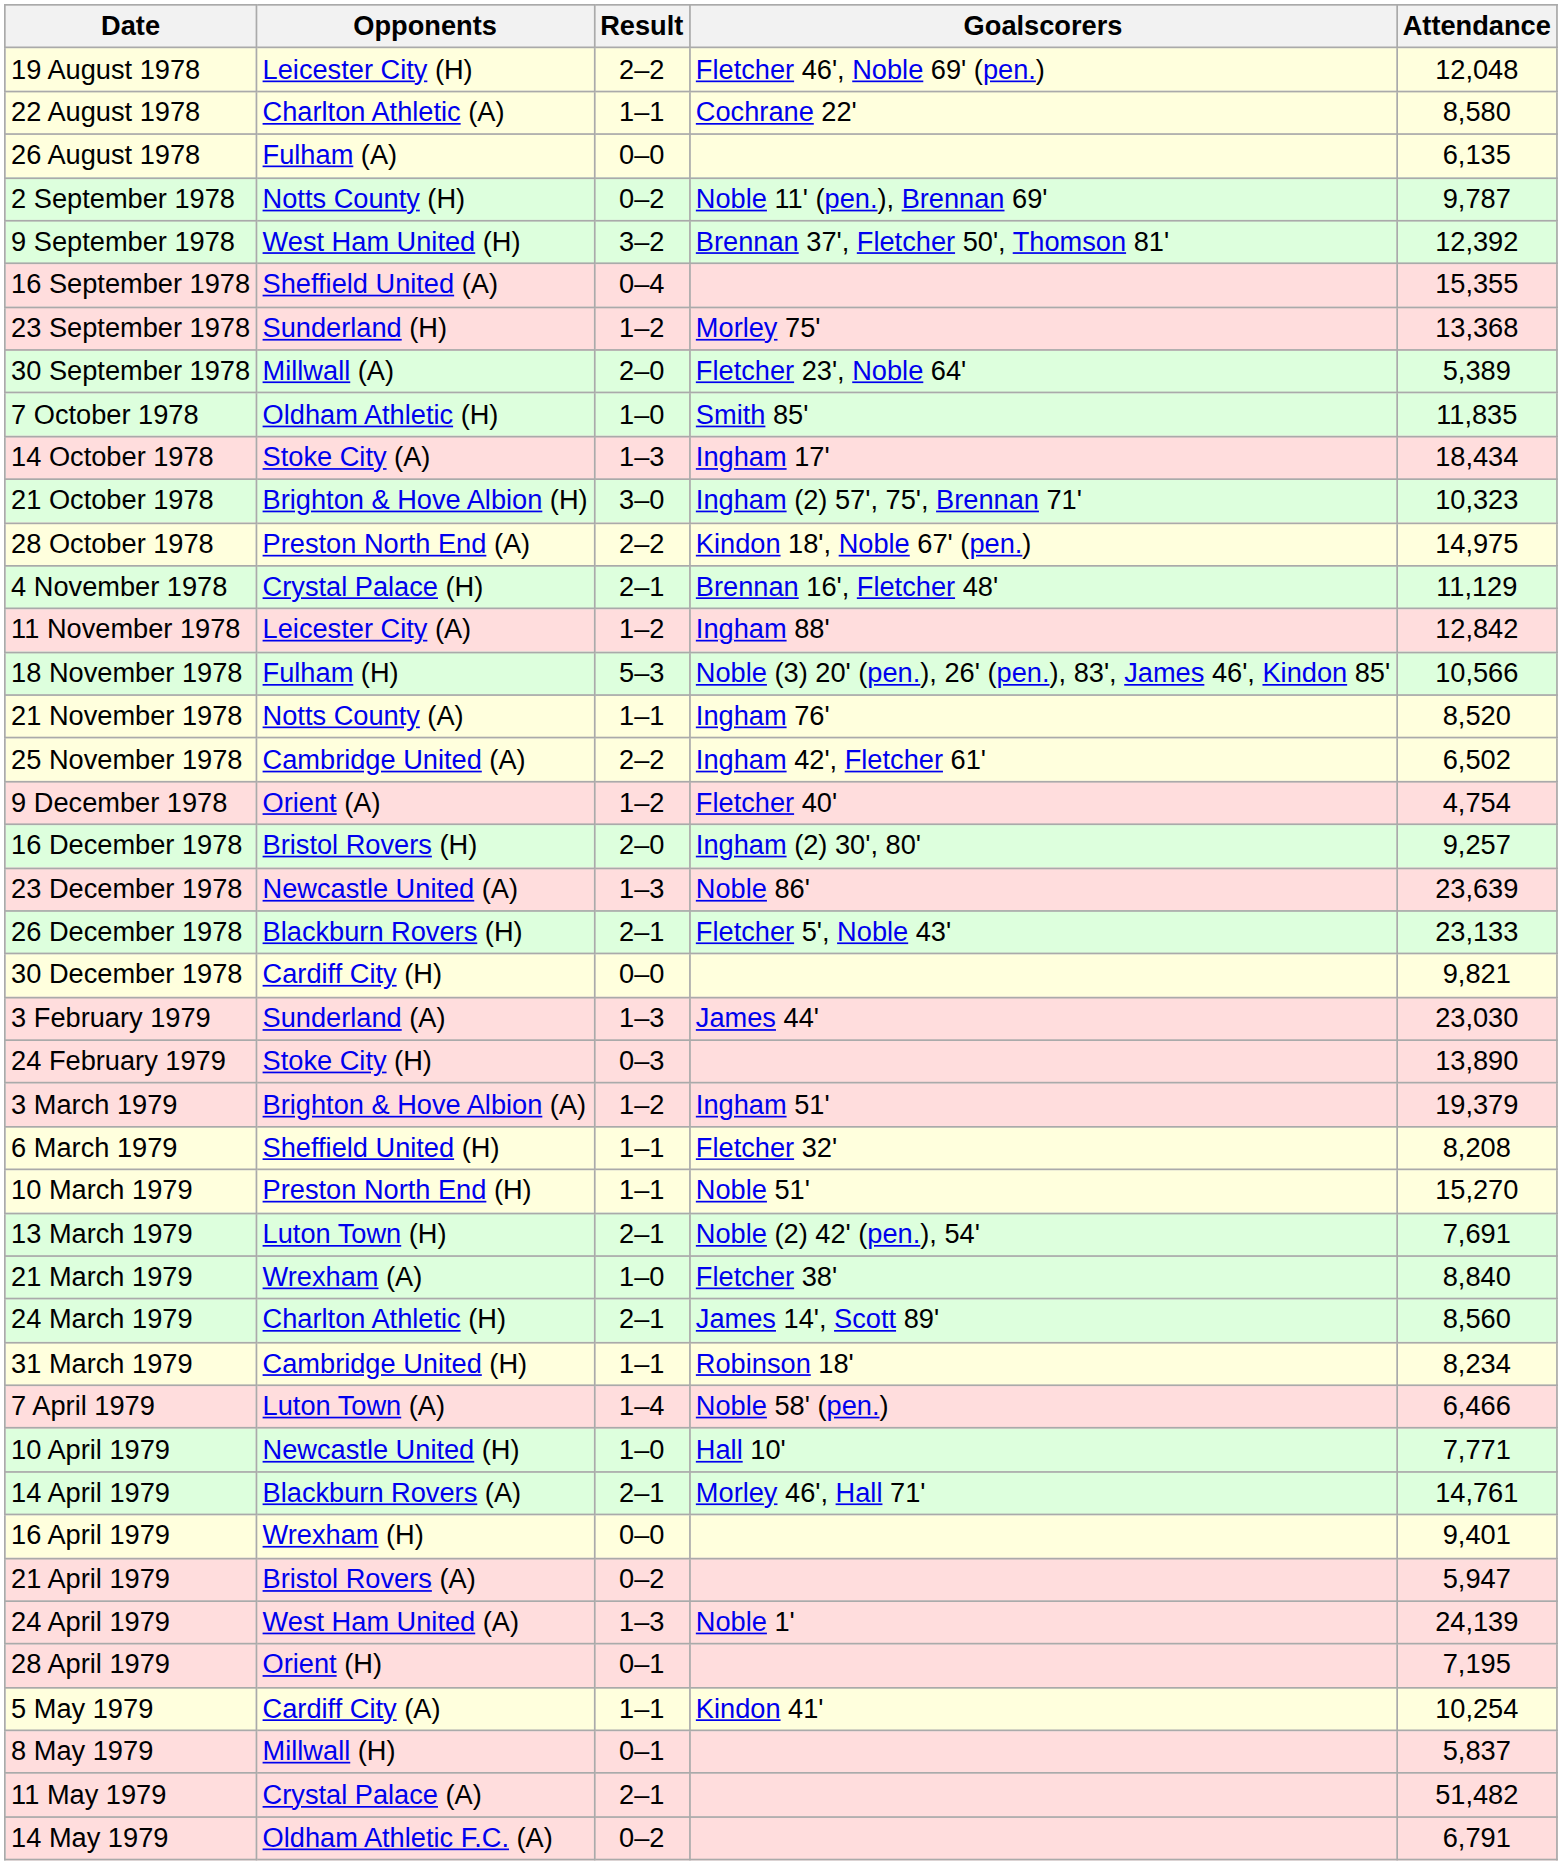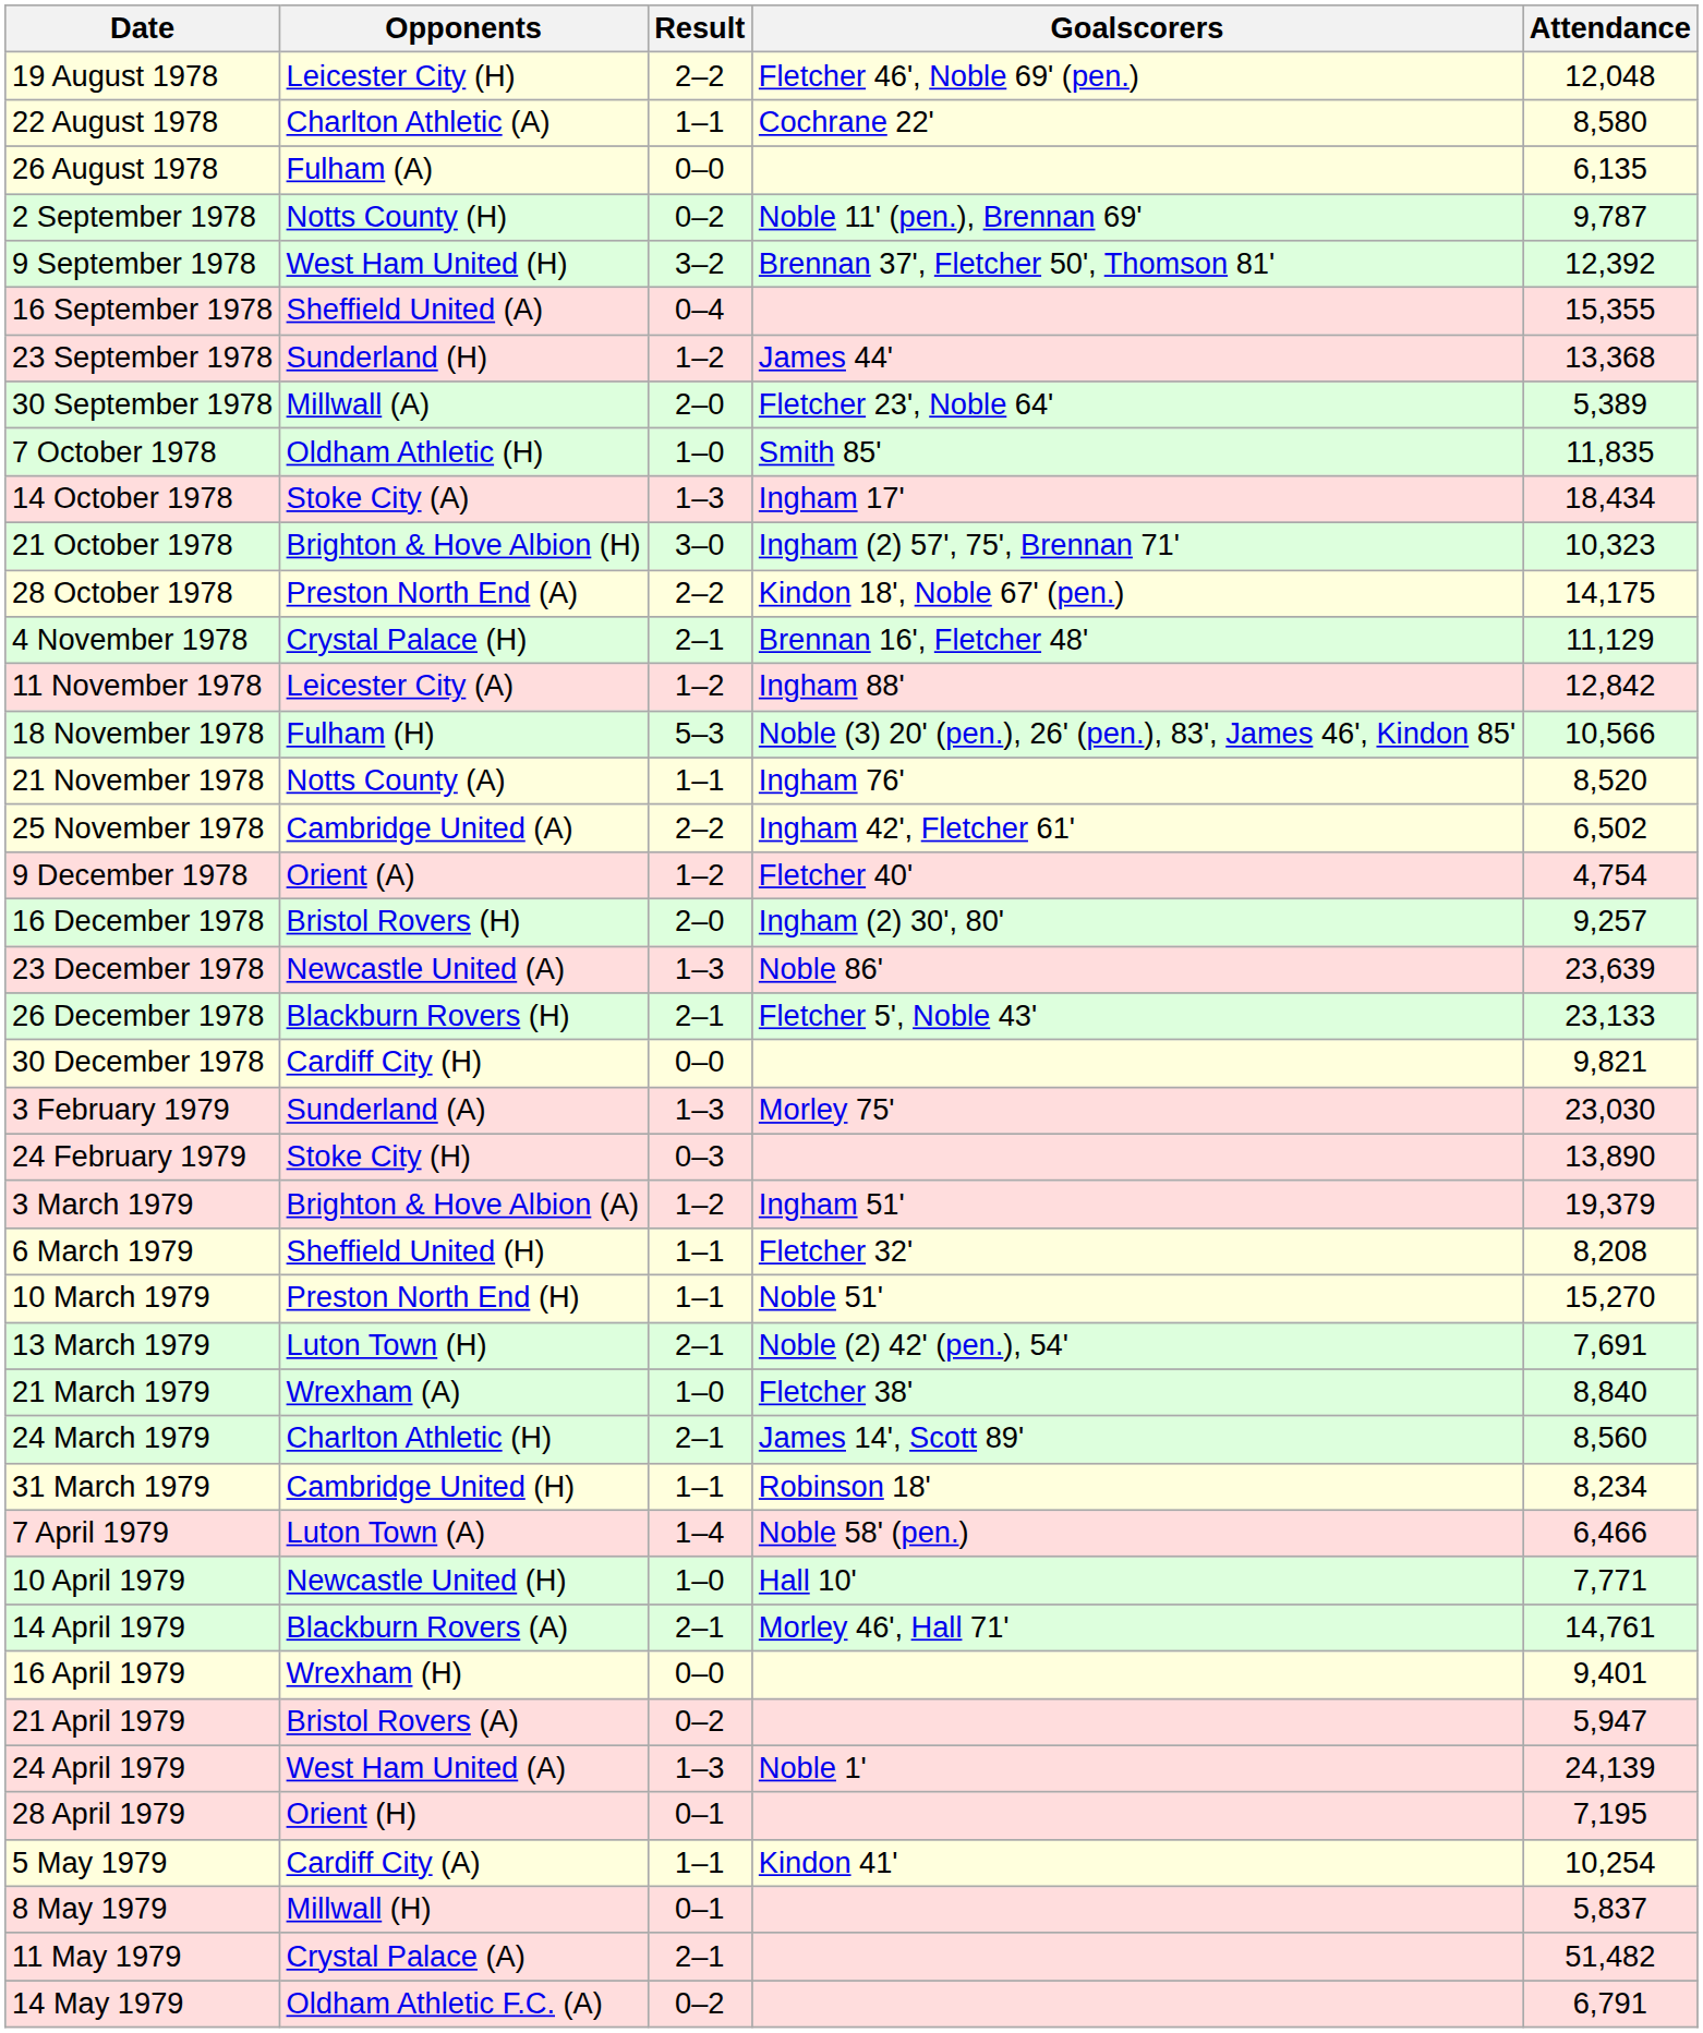 <table class="wikitable">
 <tr>
 <th>Date</th>
 <th>Opponents</th>
 <th>Result</th>
 <th>Goalscorers</th>
 <th>Attendance</th>
 </tr>
 <tr bgcolor="#ffffdd">
 <td>19 August 1978</td>
 <td><a href='#'>Leicester City</a> (H)</td>
 <td align="center">2–2</td>
 <td><a href='#'>Fletcher</a> 46', <a href='#'>Noble</a> 69' (<a href='#'>pen.</a>)</td>
 <td align="center">12,048</td>
 </tr>
 <tr bgcolor="#ffffdd">
 <td>22 August 1978</td>
 <td><a href='#'>Charlton Athletic</a> (A)</td>
 <td align="center">1–1</td>
 <td><a href='#'>Cochrane</a> 22'</td>
 <td align="center">8,580</td>
 </tr>
 <tr bgcolor="#ffffdd">
 <td>26 August 1978</td>
 <td><a href='#'>Fulham</a> (A)</td>
 <td align="center">0–0</td>
 <td></td>
 <td align="center">6,135</td>
 </tr>
 <tr bgcolor="#ddffdd">
 <td>2 September 1978</td>
 <td><a href='#'>Notts County</a> (H)</td>
 <td align="center">0–2</td>
 <td><a href='#'>Noble</a> 11' (<a href='#'>pen.</a>), <a href='#'>Brennan</a> 69'</td>
 <td align="center">9,787</td>
 </tr>
 <tr bgcolor="#ddffdd">
 <td>9 September 1978</td>
 <td><a href='#'>West Ham United</a> (H)</td>
 <td align="center">3–2</td>
 <td><a href='#'>Brennan</a> 37', <a href='#'>Fletcher</a> 50', <a href='#'>Thomson</a> 81'</td>
 <td align="center">12,392</td>
 </tr>
 <tr bgcolor="#ffdddd">
 <td>16 September 1978</td>
 <td><a href='#'>Sheffield United</a> (A)</td>
 <td align="center">0–4</td>
 <td></td>
 <td align="center">15,355</td>
 </tr>
 <tr bgcolor="#ffdddd">
 <td>23 September 1978</td>
 <td><a href='#'>Sunderland</a> (H)</td>
 <td align="center">1–2</td>
-<td><a href='#'>Morley</a> 75'</td>
+<td><a href='#'>James</a> 44'</td>
 <td align="center">13,368</td>
 </tr>
 <tr bgcolor="#ddffdd">
 <td>30 September 1978</td>
 <td><a href='#'>Millwall</a> (A)</td>
 <td align="center">2–0</td>
 <td><a href='#'>Fletcher</a> 23', <a href='#'>Noble</a> 64'</td>
 <td align="center">5,389</td>
 </tr>
 <tr bgcolor="#ddffdd">
 <td>7 October 1978</td>
 <td><a href='#'>Oldham Athletic</a> (H)</td>
 <td align="center">1–0</td>
 <td><a href='#'>Smith</a> 85'</td>
 <td align="center">11,835</td>
 </tr>
 <tr bgcolor="#ffdddd">
 <td>14 October 1978</td>
 <td><a href='#'>Stoke City</a> (A)</td>
 <td align="center">1–3</td>
 <td><a href='#'>Ingham</a> 17'</td>
 <td align="center">18,434</td>
 </tr>
 <tr bgcolor="#ddffdd">
 <td>21 October 1978</td>
 <td><a href='#'>Brighton & Hove Albion</a> (H)</td>
 <td align="center">3–0</td>
 <td><a href='#'>Ingham</a> (2) 57', 75', <a href='#'>Brennan</a> 71'</td>
 <td align="center">10,323</td>
 </tr>
 <tr bgcolor="#ffffdd">
 <td>28 October 1978</td>
 <td><a href='#'>Preston North End</a> (A)</td>
 <td align="center">2–2</td>
 <td><a href='#'>Kindon</a> 18', <a href='#'>Noble</a> 67' (<a href='#'>pen.</a>)</td>
-<td align="center">14,975</td>
+<td align="center">14,175</td>
 </tr>
 <tr bgcolor="#ddffdd">
 <td>4 November 1978</td>
 <td><a href='#'>Crystal Palace</a> (H)</td>
 <td align="center">2–1</td>
 <td><a href='#'>Brennan</a> 16', <a href='#'>Fletcher</a> 48'</td>
 <td align="center">11,129</td>
 </tr>
 <tr bgcolor="#ffdddd">
 <td>11 November 1978</td>
 <td><a href='#'>Leicester City</a> (A)</td>
 <td align="center">1–2</td>
 <td><a href='#'>Ingham</a> 88'</td>
 <td align="center">12,842</td>
 </tr>
 <tr bgcolor="#ddffdd">
 <td>18 November 1978</td>
 <td><a href='#'>Fulham</a> (H)</td>
 <td align="center">5–3</td>
 <td><a href='#'>Noble</a> (3) 20' (<a href='#'>pen.</a>), 26' (<a href='#'>pen.</a>), 83', <a href='#'>James</a> 46', <a href='#'>Kindon</a> 85'</td>
 <td align="center">10,566</td>
 </tr>
 <tr bgcolor="#ffffdd">
 <td>21 November 1978</td>
 <td><a href='#'>Notts County</a> (A)</td>
 <td align="center">1–1</td>
 <td><a href='#'>Ingham</a> 76'</td>
 <td align="center">8,520</td>
 </tr>
 <tr bgcolor="#ffffdd">
 <td>25 November 1978</td>
 <td><a href='#'>Cambridge United</a> (A)</td>
 <td align="center">2–2</td>
 <td><a href='#'>Ingham</a> 42', <a href='#'>Fletcher</a> 61'</td>
 <td align="center">6,502</td>
 </tr>
 <tr bgcolor="#ffdddd">
 <td>9 December 1978</td>
 <td><a href='#'>Orient</a> (A)</td>
 <td align="center">1–2</td>
 <td><a href='#'>Fletcher</a> 40'</td>
 <td align="center">4,754</td>
 </tr>
 <tr bgcolor="#ddffdd">
 <td>16 December 1978</td>
 <td><a href='#'>Bristol Rovers</a> (H)</td>
 <td align="center">2–0</td>
 <td><a href='#'>Ingham</a> (2) 30', 80'</td>
 <td align="center">9,257</td>
 </tr>
 <tr bgcolor="#ffdddd">
 <td>23 December 1978</td>
 <td><a href='#'>Newcastle United</a> (A)</td>
 <td align="center">1–3</td>
 <td><a href='#'>Noble</a> 86'</td>
 <td align="center">23,639</td>
 </tr>
 <tr bgcolor="#ddffdd">
 <td>26 December 1978</td>
 <td><a href='#'>Blackburn Rovers</a> (H)</td>
 <td align="center">2–1</td>
 <td><a href='#'>Fletcher</a> 5', <a href='#'>Noble</a> 43'</td>
 <td align="center">23,133</td>
 </tr>
 <tr bgcolor="#ffffdd">
 <td>30 December 1978</td>
 <td><a href='#'>Cardiff City</a> (H)</td>
 <td align="center">0–0</td>
 <td></td>
 <td align="center">9,821</td>
 </tr>
 <tr bgcolor="#ffdddd">
 <td>3 February 1979</td>
 <td><a href='#'>Sunderland</a> (A)</td>
 <td align="center">1–3</td>
-<td><a href='#'>James</a> 44'</td>
+<td><a href='#'>Morley</a> 75'</td>
 <td align="center">23,030</td>
 </tr>
 <tr bgcolor="#ffdddd">
 <td>24 February 1979</td>
 <td><a href='#'>Stoke City</a> (H)</td>
 <td align="center">0–3</td>
 <td></td>
 <td align="center">13,890</td>
 </tr>
 <tr bgcolor="#ffdddd">
 <td>3 March 1979</td>
 <td><a href='#'>Brighton & Hove Albion</a> (A)</td>
 <td align="center">1–2</td>
 <td><a href='#'>Ingham</a> 51'</td>
 <td align="center">19,379</td>
 </tr>
 <tr bgcolor="#ffffdd">
 <td>6 March 1979</td>
 <td><a href='#'>Sheffield United</a> (H)</td>
 <td align="center">1–1</td>
 <td><a href='#'>Fletcher</a> 32'</td>
 <td align="center">8,208</td>
 </tr>
 <tr bgcolor="#ffffdd">
 <td>10 March 1979</td>
 <td><a href='#'>Preston North End</a> (H)</td>
 <td align="center">1–1</td>
 <td><a href='#'>Noble</a> 51'</td>
 <td align="center">15,270</td>
 </tr>
 <tr bgcolor="#ddffdd">
 <td>13 March 1979</td>
 <td><a href='#'>Luton Town</a> (H)</td>
 <td align="center">2–1</td>
 <td><a href='#'>Noble</a> (2) 42' (<a href='#'>pen.</a>), 54'</td>
 <td align="center">7,691</td>
 </tr>
 <tr bgcolor="#ddffdd">
 <td>21 March 1979</td>
 <td><a href='#'>Wrexham</a> (A)</td>
 <td align="center">1–0</td>
 <td><a href='#'>Fletcher</a> 38'</td>
 <td align="center">8,840</td>
 </tr>
 <tr bgcolor="#ddffdd">
 <td>24 March 1979</td>
 <td><a href='#'>Charlton Athletic</a> (H)</td>
 <td align="center">2–1</td>
 <td><a href='#'>James</a> 14', <a href='#'>Scott</a> 89'</td>
 <td align="center">8,560</td>
 </tr>
 <tr bgcolor="#ffffdd">
 <td>31 March 1979</td>
 <td><a href='#'>Cambridge United</a> (H)</td>
 <td align="center">1–1</td>
 <td><a href='#'>Robinson</a> 18'</td>
 <td align="center">8,234</td>
 </tr>
 <tr bgcolor="#ffdddd">
 <td>7 April 1979</td>
 <td><a href='#'>Luton Town</a> (A)</td>
 <td align="center">1–4</td>
 <td><a href='#'>Noble</a> 58' (<a href='#'>pen.</a>)</td>
 <td align="center">6,466</td>
 </tr>
 <tr bgcolor="#ddffdd">
 <td>10 April 1979</td>
 <td><a href='#'>Newcastle United</a> (H)</td>
 <td align="center">1–0</td>
 <td><a href='#'>Hall</a> 10'</td>
 <td align="center">7,771</td>
 </tr>
 <tr bgcolor="#ddffdd">
 <td>14 April 1979</td>
 <td><a href='#'>Blackburn Rovers</a> (A)</td>
 <td align="center">2–1</td>
 <td><a href='#'>Morley</a> 46', <a href='#'>Hall</a> 71'</td>
 <td align="center">14,761</td>
 </tr>
 <tr bgcolor="#ffffdd">
 <td>16 April 1979</td>
 <td><a href='#'>Wrexham</a> (H)</td>
 <td align="center">0–0</td>
 <td></td>
 <td align="center">9,401</td>
 </tr>
 <tr bgcolor="#ffdddd">
 <td>21 April 1979</td>
 <td><a href='#'>Bristol Rovers</a> (A)</td>
 <td align="center">0–2</td>
 <td></td>
 <td align="center">5,947</td>
 </tr>
 <tr bgcolor="#ffdddd">
 <td>24 April 1979</td>
 <td><a href='#'>West Ham United</a> (A)</td>
 <td align="center">1–3</td>
 <td><a href='#'>Noble</a> 1'</td>
 <td align="center">24,139</td>
 </tr>
 <tr bgcolor="#ffdddd">
 <td>28 April 1979</td>
 <td><a href='#'>Orient</a> (H)</td>
 <td align="center">0–1</td>
 <td></td>
 <td align="center">7,195</td>
 </tr>
 <tr bgcolor="#ffffdd">
 <td>5 May 1979</td>
 <td><a href='#'>Cardiff City</a> (A)</td>
 <td align="center">1–1</td>
 <td><a href='#'>Kindon</a> 41'</td>
 <td align="center">10,254</td>
 </tr>
 <tr bgcolor="#ffdddd">
 <td>8 May 1979</td>
 <td><a href='#'>Millwall</a> (H)</td>
 <td align="center">0–1</td>
 <td></td>
 <td align="center">5,837</td>
 </tr>
 <tr bgcolor="#ffdddd">
 <td>11 May 1979</td>
 <td><a href='#'>Crystal Palace</a> (A)</td>
 <td align="center">2–1</td>
 <td></td>
 <td align="center">51,482</td>
 </tr>
 <tr bgcolor="#ffdddd">
 <td>14 May 1979</td>
 <td><a href='#'>Oldham Athletic F.C.</a> (A)</td>
 <td align="center">0–2</td>
 <td></td>
 <td align="center">6,791</td>
 </tr>
 </table>
